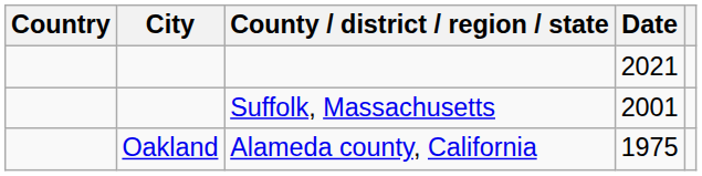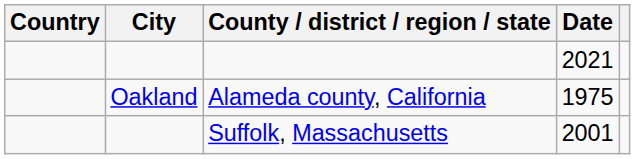 <table class="wikitable">
 <tr>
 <th>Country</th>
 <th>City</th>
 <th>County / district / region / state</th>
 <th>Date</th>
 <th></th>
 </tr>
 <tr>
 <td></td>
 <td></td>
 <td></td>
 <td>2021</td>
 <td></td>
 </tr>
 <tr>
 <td></td>
+<td> <a href='#'>Oakland</a></td>
+<td> <a href='#'>Alameda county</a>, <a href='#'>California</a></td>
+<td>1975</td>
+<td></td>
+</tr>
+<tr>
+<td></td>
 <td></td>
 <td> <a href='#'>Suffolk</a>, <a href='#'>Massachusetts</a></td>
 <td>2001</td>
 <td></td>
 </tr>
-<tr>
-<td></td>
-<td> <a href='#'>Oakland</a></td>
-<td> <a href='#'>Alameda county</a>, <a href='#'>California</a></td>
-<td>1975</td>
-<td></td>
-</tr>
 </table>
